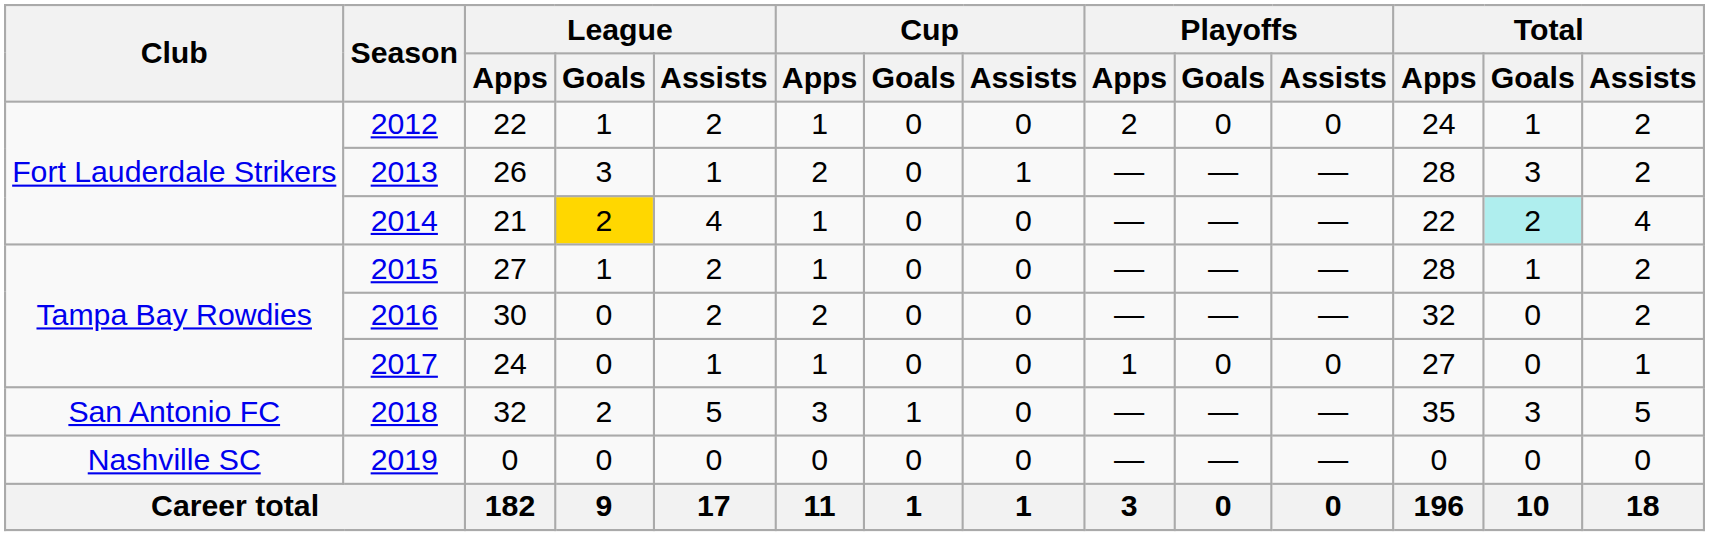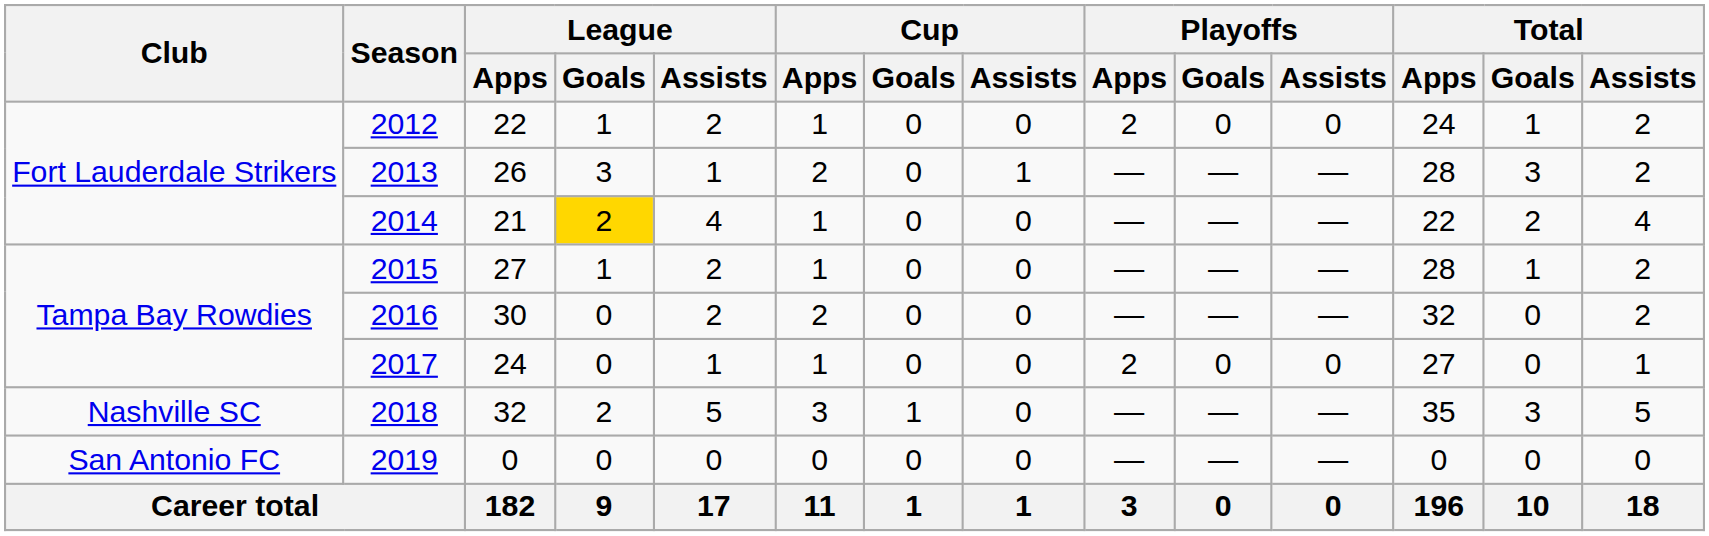 <table class="wikitable" style="font-size:90%; text-align:center;">
 <tr>
 <th rowspan="2">Club</th>
 <th rowspan="2">Season</th>
 <th colspan="3">League</th>
 <th colspan="3">Cup</th>
 <th colspan="3">Playoffs</th>
 <th colspan="3">Total</th>
 </tr>
 <tr>
 <th>Apps</th>
 <th>Goals</th>
 <th>Assists</th>
 <th>Apps</th>
 <th>Goals</th>
 <th>Assists</th>
 <th>Apps</th>
 <th>Goals</th>
 <th>Assists</th>
 <th>Apps</th>
 <th>Goals</th>
 <th>Assists</th>
 </tr>
 <tr>
 <td rowspan="3"><a href='#'>Fort Lauderdale Strikers</a></td>
 <td><a href='#'>2012</a></td>
 <td>22</td>
 <td>1</td>
 <td>2</td>
 <td>1</td>
 <td>0</td>
 <td>0</td>
 <td>2</td>
 <td>0</td>
 <td>0</td>
 <td>24</td>
 <td>1</td>
 <td>2</td>
 </tr>
 <tr>
 <td><a href='#'>2013</a></td>
 <td>26</td>
 <td>3</td>
 <td>1</td>
 <td>2</td>
 <td>0</td>
 <td>1</td>
 <td>—</td>
 <td>—</td>
 <td>—</td>
 <td>28</td>
 <td>3</td>
 <td>2</td>
 </tr>
 <tr>
 <td><a href='#'>2014</a></td>
 <td>21</td>
 <td style="background: gold;">2</td>
 <td>4</td>
 <td>1</td>
 <td>0</td>
 <td>0</td>
 <td>—</td>
 <td>—</td>
 <td>—</td>
 <td>22</td>
-<td style="background: paleturquoise;">2</td>
+<td>2</td>
 <td>4</td>
 </tr>
 <tr>
 <td rowspan="3"><a href='#'>Tampa Bay Rowdies</a></td>
 <td><a href='#'>2015</a></td>
 <td>27</td>
 <td>1</td>
 <td>2</td>
 <td>1</td>
 <td>0</td>
 <td>0</td>
 <td>—</td>
 <td>—</td>
 <td>—</td>
 <td>28</td>
 <td>1</td>
 <td>2</td>
 </tr>
 <tr>
 <td><a href='#'>2016</a></td>
 <td>30</td>
 <td>0</td>
 <td>2</td>
 <td>2</td>
 <td>0</td>
 <td>0</td>
 <td>—</td>
 <td>—</td>
 <td>—</td>
 <td>32</td>
 <td>0</td>
 <td>2</td>
 </tr>
 <tr>
 <td><a href='#'>2017</a></td>
 <td>24</td>
 <td>0</td>
 <td>1</td>
 <td>1</td>
 <td>0</td>
 <td>0</td>
-<td>1</td>
+<td>2</td>
 <td>0</td>
 <td>0</td>
 <td>27</td>
 <td>0</td>
 <td>1</td>
 </tr>
 <tr>
-<td><a href='#'>San Antonio FC</a></td>
+<td><a href='#'>Nashville SC</a></td>
 <td><a href='#'>2018</a></td>
 <td>32</td>
 <td>2</td>
 <td>5</td>
 <td>3</td>
 <td>1</td>
 <td>0</td>
 <td>—</td>
 <td>—</td>
 <td>—</td>
 <td>35</td>
 <td>3</td>
 <td>5</td>
 </tr>
 <tr>
-<td><a href='#'>Nashville SC</a></td>
+<td><a href='#'>San Antonio FC</a></td>
 <td><a href='#'>2019</a></td>
 <td>0</td>
 <td>0</td>
 <td>0</td>
 <td>0</td>
 <td>0</td>
 <td>0</td>
 <td>—</td>
 <td>—</td>
 <td>—</td>
 <td>0</td>
 <td>0</td>
 <td>0</td>
 </tr>
 <tr>
 <th colspan="2">Career total</th>
 <th>182</th>
 <th>9</th>
 <th>17</th>
 <th>11</th>
 <th>1</th>
 <th>1</th>
 <th>3</th>
 <th>0</th>
 <th>0</th>
 <th>196</th>
 <th>10</th>
 <th>18</th>
 </tr>
 </table>
